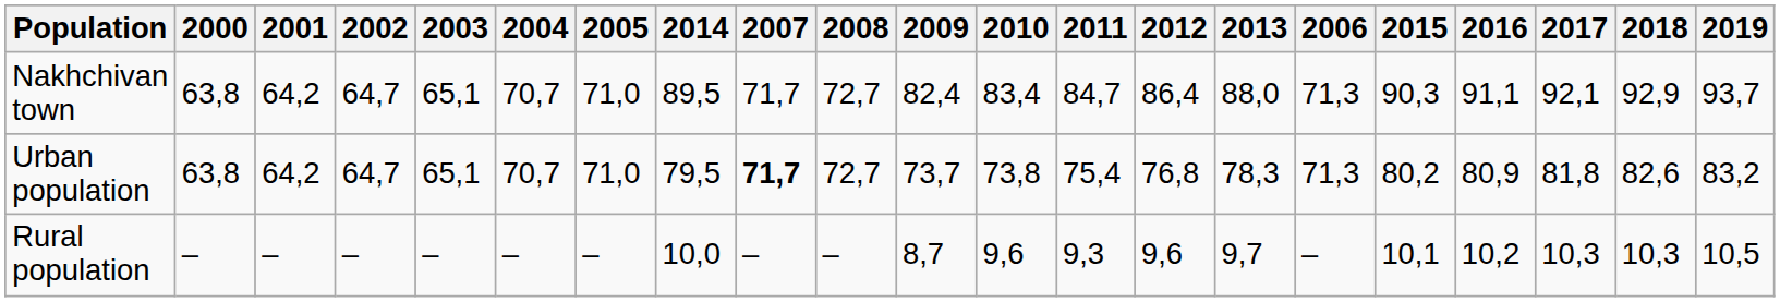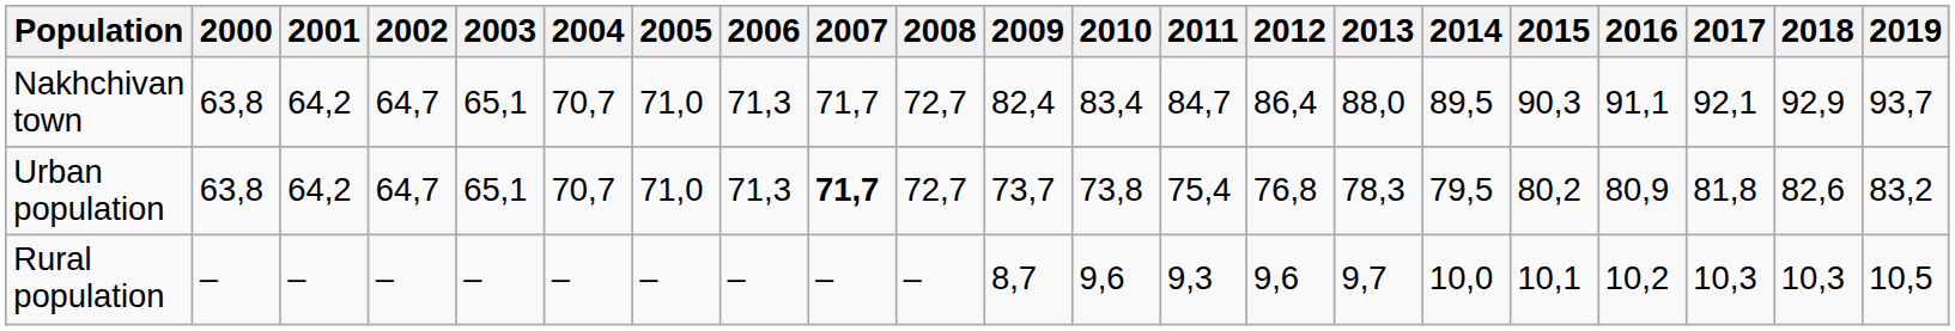 <table class="wikitable">
 <tr>
 <th>Population</th>
 <th>2000</th>
 <th>2001</th>
 <th>2002</th>
 <th>2003</th>
 <th>2004</th>
 <th>2005</th>
-<th>2014</th>
+<th>2006</th>
 <th>2007</th>
 <th>2008</th>
 <th>2009</th>
 <th>2010</th>
 <th>2011</th>
 <th>2012</th>
 <th>2013</th>
-<th>2006</th>
+<th>2014</th>
 <th>2015</th>
 <th>2016</th>
 <th>2017</th>
 <th>2018</th>
 <th>2019</th>
 </tr>
 <tr>
 <td>Nakhchivan town</td>
 <td>63,8</td>
 <td>64,2</td>
 <td>64,7</td>
 <td>65,1</td>
 <td>70,7</td>
 <td>71,0</td>
-<td>89,5</td>
+<td>71,3</td>
 <td>71,7</td>
 <td>72,7</td>
 <td>82,4</td>
 <td>83,4</td>
 <td>84,7</td>
 <td>86,4</td>
 <td>88,0</td>
-<td>71,3</td>
+<td>89,5</td>
 <td>90,3</td>
 <td>91,1</td>
 <td>92,1</td>
 <td>92,9</td>
 <td>93,7</td>
 </tr>
 <tr>
 <td>Urban population</td>
 <td>63,8</td>
 <td>64,2</td>
 <td>64,7</td>
 <td>65,1</td>
 <td>70,7</td>
 <td>71,0</td>
-<td>79,5</td>
+<td>71,3</td>
 <td><strong>71,7</strong></td>
 <td>72,7</td>
 <td>73,7</td>
 <td>73,8</td>
 <td>75,4</td>
 <td>76,8</td>
 <td>78,3</td>
-<td>71,3</td>
+<td>79,5</td>
 <td>80,2</td>
 <td>80,9</td>
 <td>81,8</td>
 <td>82,6</td>
 <td>83,2</td>
 </tr>
 <tr>
 <td>Rural population</td>
 <td>–</td>
 <td>–</td>
 <td>–</td>
 <td>–</td>
 <td>–</td>
 <td>–</td>
-<td>10,0</td>
+<td>–</td>
 <td>–</td>
 <td>–</td>
 <td>8,7</td>
 <td>9,6</td>
 <td>9,3</td>
 <td>9,6</td>
 <td>9,7</td>
-<td>–</td>
+<td>10,0</td>
 <td>10,1</td>
 <td>10,2</td>
 <td>10,3</td>
 <td>10,3</td>
 <td>10,5</td>
 </tr>
 </table>
